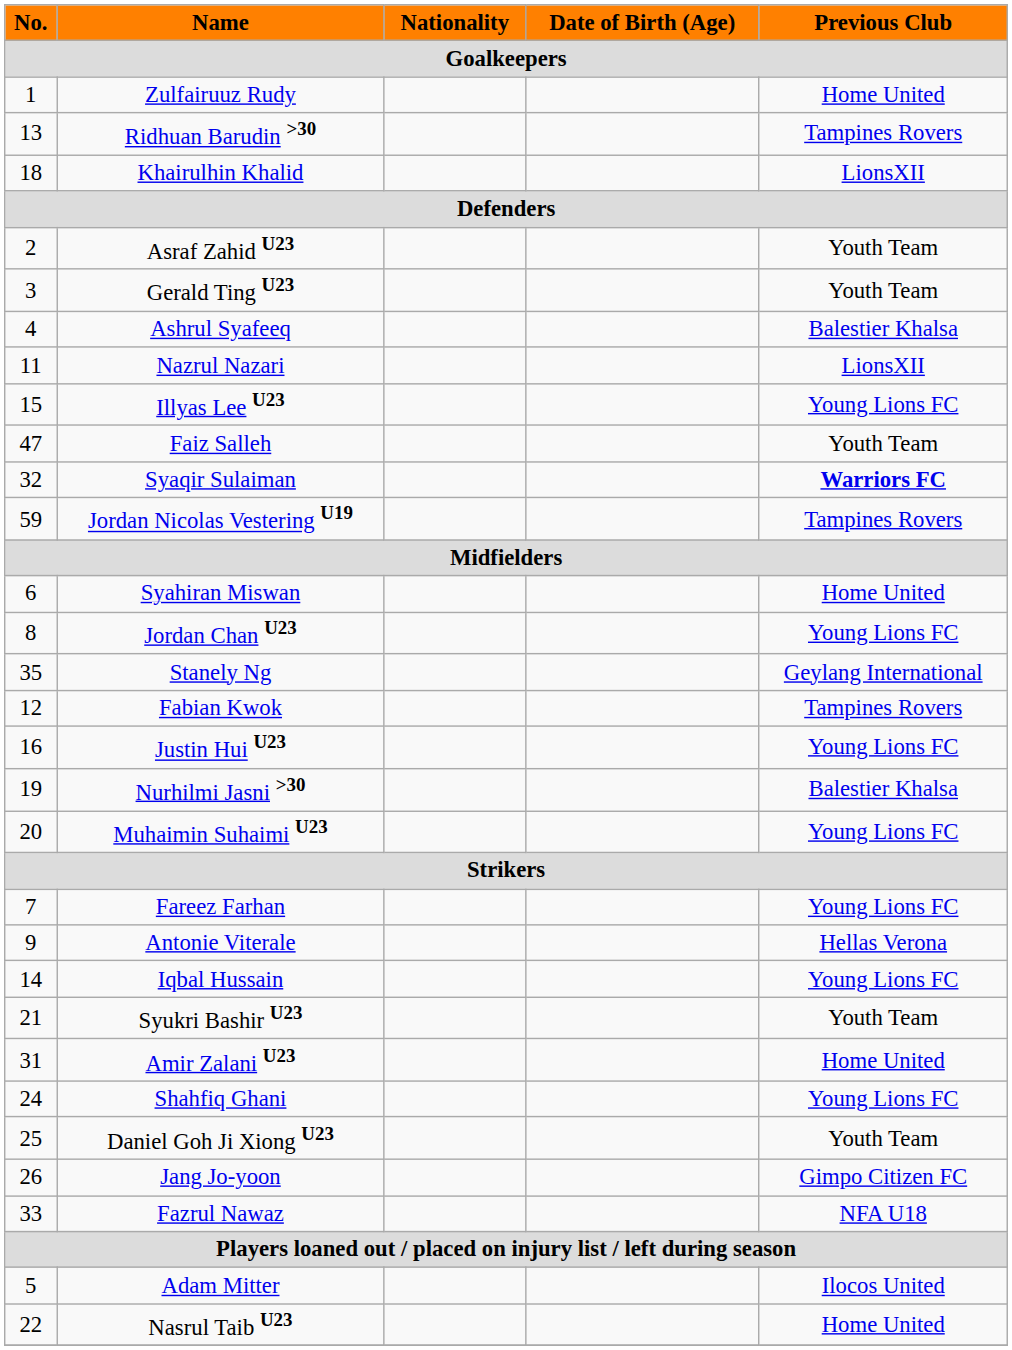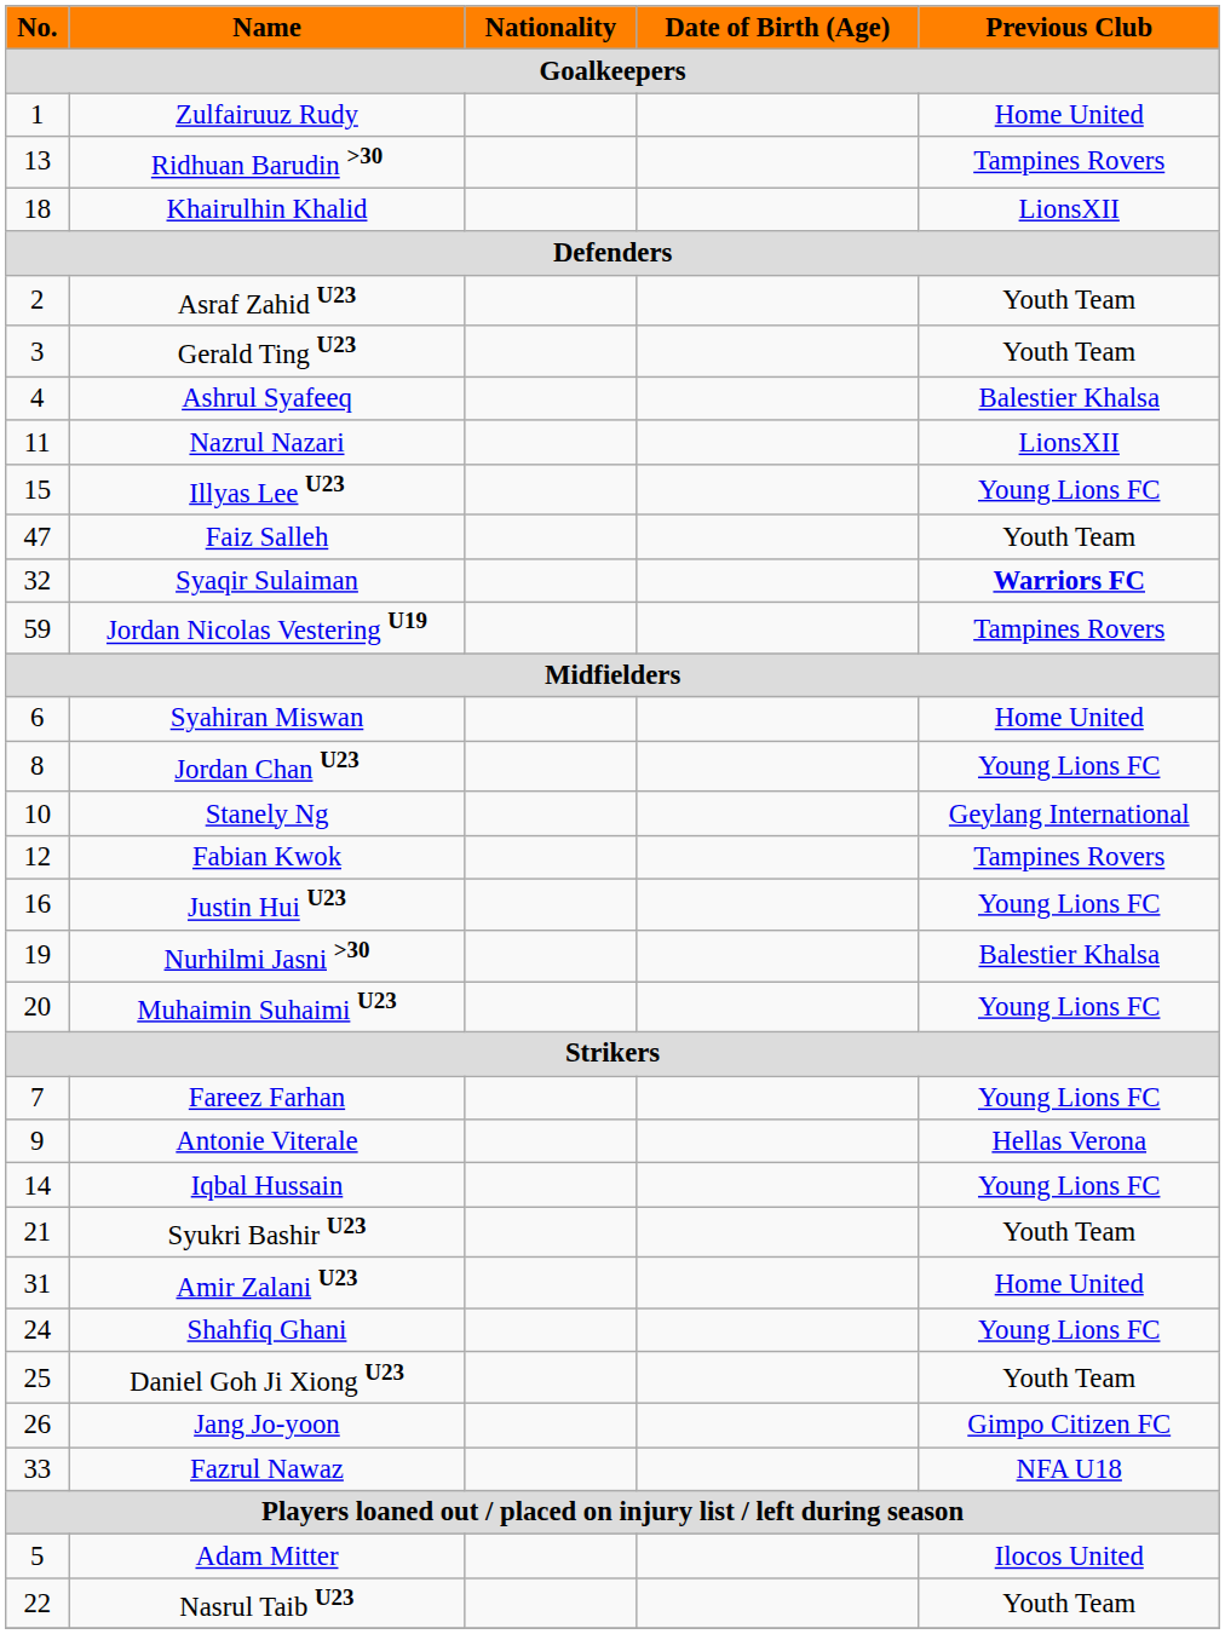 <table class="wikitable" style="text-align:center; font-size:100%; width:80%;">
 <tr>
 <th style="background:#FF8000; color:black; text-align:center;">No.</th>
 <th style="background:#FF8000; color:black; text-align:center;">Name</th>
 <th style="background:#FF8000; color:black; text-align:center;">Nationality</th>
 <th style="background:#FF8000; color:black; text-align:center;">Date of Birth (Age)</th>
 <th style="background:#FF8000; color:black; text-align:center;">Previous Club</th>
 </tr>
 <tr>
 <th colspan="6" style="background:#dcdcdc; text-align:center;">Goalkeepers</th>
 </tr>
 <tr>
 <td>1</td>
 <td><a href='#'>Zulfairuuz Rudy</a></td>
 <td></td>
 <td></td>
 <td> <a href='#'>Home United</a></td>
 </tr>
 <tr>
 <td>13</td>
 <td><a href='#'>Ridhuan Barudin</a> <sup><strong>>30</strong></sup></td>
 <td></td>
 <td></td>
 <td> <a href='#'>Tampines Rovers</a></td>
 </tr>
 <tr>
 <td>18</td>
 <td><a href='#'>Khairulhin Khalid</a></td>
 <td></td>
 <td></td>
 <td> <a href='#'>LionsXII</a></td>
 </tr>
 <tr>
 <th colspan="6" style="background:#dcdcdc; text-align:center">Defenders</th>
 </tr>
 <tr>
 <td>2</td>
 <td>Asraf Zahid <sup> <strong>U23</strong> </sup></td>
 <td></td>
 <td></td>
 <td>Youth Team</td>
 </tr>
 <tr>
 <td>3</td>
 <td>Gerald Ting <sup> <strong>U23</strong> </sup></td>
 <td></td>
 <td></td>
 <td>Youth Team</td>
 </tr>
 <tr>
 <td>4</td>
 <td><a href='#'>Ashrul Syafeeq</a></td>
 <td></td>
 <td></td>
 <td> <a href='#'>Balestier Khalsa</a></td>
 </tr>
 <tr>
 <td>11</td>
 <td><a href='#'>Nazrul Nazari</a></td>
 <td></td>
 <td></td>
 <td> <a href='#'>LionsXII</a></td>
 </tr>
 <tr>
 <td>15</td>
 <td><a href='#'>Illyas Lee</a> <sup><strong>U23</strong></sup></td>
 <td></td>
 <td></td>
 <td> <a href='#'>Young Lions FC</a></td>
 </tr>
 <tr>
 <td>47</td>
 <td><a href='#'>Faiz Salleh</a></td>
 <td></td>
 <td></td>
 <td>Youth Team</td>
 </tr>
 <tr>
 <td>32</td>
 <td><a href='#'>Syaqir Sulaiman</a></td>
 <td></td>
 <td></td>
 <td><strong> <a href='#'>Warriors FC</a></strong></td>
 </tr>
 <tr>
 <td>59</td>
 <td><a href='#'>Jordan Nicolas Vestering</a> <sup> <strong>U19</strong> </sup></td>
 <td> </td>
 <td></td>
 <td> <a href='#'>Tampines Rovers</a></td>
 </tr>
 <tr>
 <th colspan="6" style="background:#dcdcdc; text-align:center">Midfielders</th>
 </tr>
 <tr>
 <td>6</td>
 <td><a href='#'>Syahiran Miswan</a></td>
 <td></td>
 <td></td>
 <td> <a href='#'>Home United</a></td>
 </tr>
 <tr>
 <td>8</td>
 <td><a href='#'>Jordan Chan</a> <sup><strong>U23</strong></sup></td>
 <td></td>
 <td></td>
 <td> <a href='#'>Young Lions FC</a></td>
 </tr>
 <tr>
-<td>35</td>
+<td>10</td>
 <td><a href='#'>Stanely Ng</a></td>
 <td></td>
 <td></td>
 <td> <a href='#'>Geylang International</a></td>
 </tr>
 <tr>
 <td>12</td>
 <td><a href='#'>Fabian Kwok</a></td>
 <td></td>
 <td></td>
 <td> <a href='#'>Tampines Rovers</a></td>
 </tr>
 <tr>
 <td>16</td>
 <td><a href='#'>Justin Hui</a> <sup><strong>U23</strong></sup></td>
 <td></td>
 <td></td>
 <td> <a href='#'>Young Lions FC</a></td>
 </tr>
 <tr>
 <td>19</td>
 <td><a href='#'>Nurhilmi Jasni</a> <sup><strong>>30</strong></sup></td>
 <td></td>
 <td></td>
 <td> <a href='#'>Balestier Khalsa</a></td>
 </tr>
 <tr>
 <td>20</td>
 <td><a href='#'>Muhaimin Suhaimi</a> <sup><strong>U23</strong></sup></td>
 <td></td>
 <td></td>
 <td> <a href='#'>Young Lions FC</a></td>
 </tr>
 <tr>
 <th colspan="6" style="background:#dcdcdc; text-align:center">Strikers</th>
 </tr>
 <tr>
 <td>7</td>
 <td><a href='#'>Fareez Farhan</a></td>
 <td></td>
 <td></td>
 <td> <a href='#'>Young Lions FC</a></td>
 </tr>
 <tr>
 <td>9</td>
 <td><a href='#'>Antonie Viterale</a></td>
 <td> </td>
 <td></td>
 <td> <a href='#'>Hellas Verona</a></td>
 </tr>
 <tr>
 <td>14</td>
 <td><a href='#'>Iqbal Hussain</a></td>
 <td></td>
 <td></td>
 <td> <a href='#'>Young Lions FC</a></td>
 </tr>
 <tr>
 <td>21</td>
 <td>Syukri Bashir <sup><strong>U23</strong></sup></td>
 <td></td>
 <td></td>
 <td>Youth Team</td>
 </tr>
 <tr>
 <td>31</td>
 <td><a href='#'>Amir Zalani</a> <sup><strong>U23</strong></sup></td>
 <td></td>
 <td></td>
 <td> <a href='#'>Home United</a></td>
 </tr>
 <tr>
 <td>24</td>
 <td><a href='#'>Shahfiq Ghani</a></td>
 <td></td>
 <td></td>
 <td> <a href='#'>Young Lions FC</a></td>
 </tr>
 <tr>
 <td>25</td>
 <td>Daniel Goh Ji Xiong <sup><strong>U23</strong></sup></td>
 <td></td>
 <td></td>
 <td>Youth Team</td>
 </tr>
 <tr>
 <td>26</td>
 <td><a href='#'>Jang Jo-yoon</a></td>
 <td></td>
 <td></td>
 <td> <a href='#'>Gimpo Citizen FC</a></td>
 </tr>
 <tr>
 <td>33</td>
 <td><a href='#'>Fazrul Nawaz</a></td>
 <td></td>
 <td></td>
 <td> <a href='#'>NFA U18</a></td>
 </tr>
 <tr>
 <th colspan="8" style="background:#dcdcdc; text-align:center;">Players loaned out / placed on injury list / left during season</th>
 </tr>
 <tr>
 <td>5</td>
 <td><a href='#'>Adam Mitter</a></td>
 <td></td>
 <td></td>
 <td> <a href='#'>Ilocos United</a></td>
 </tr>
 <tr>
 <td>22</td>
 <td>Nasrul Taib <sup><strong>U23</strong></sup></td>
 <td></td>
 <td></td>
-<td> <a href='#'>Home United</a></td>
+<td>Youth Team</td>
 </tr>
 <tr>
 </tr>
 </table>
